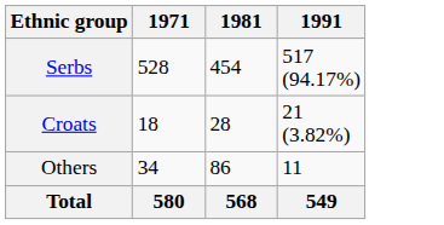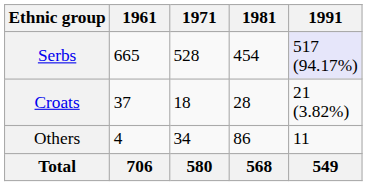 <table class="wikitable">
 <tr>
 <th>Ethnic group</th>
+<th style="width: 3em;">1961</th>
 <th style="width: 3em;">1971</th>
 <th style="width: 3em;">1981</th>
 <th style="width: 3em;">1991</th>
 </tr>
 <tr>
 <th style="font-weight: normal;"><a href='#'>Serbs</a></th>
+<td>665</td>
 <td>528</td>
 <td>454</td>
-<td>517 (94.17%)</td>
+<td style="background: lavender;">517 (94.17%)</td>
 </tr>
 <tr>
 <th style="font-weight: normal;"><a href='#'>Croats</a></th>
+<td>37</td>
 <td>18</td>
 <td>28</td>
 <td>21 (3.82%)</td>
 </tr>
 <tr>
 <th style="font-weight: normal;">Others</th>
+<td>4</td>
 <td>34</td>
 <td>86</td>
 <td>11</td>
 </tr>
 <tr>
 <th>Total</th>
+<th>706</th>
 <th>580</th>
 <th>568</th>
 <th>549</th>
 </tr>
 </table>
